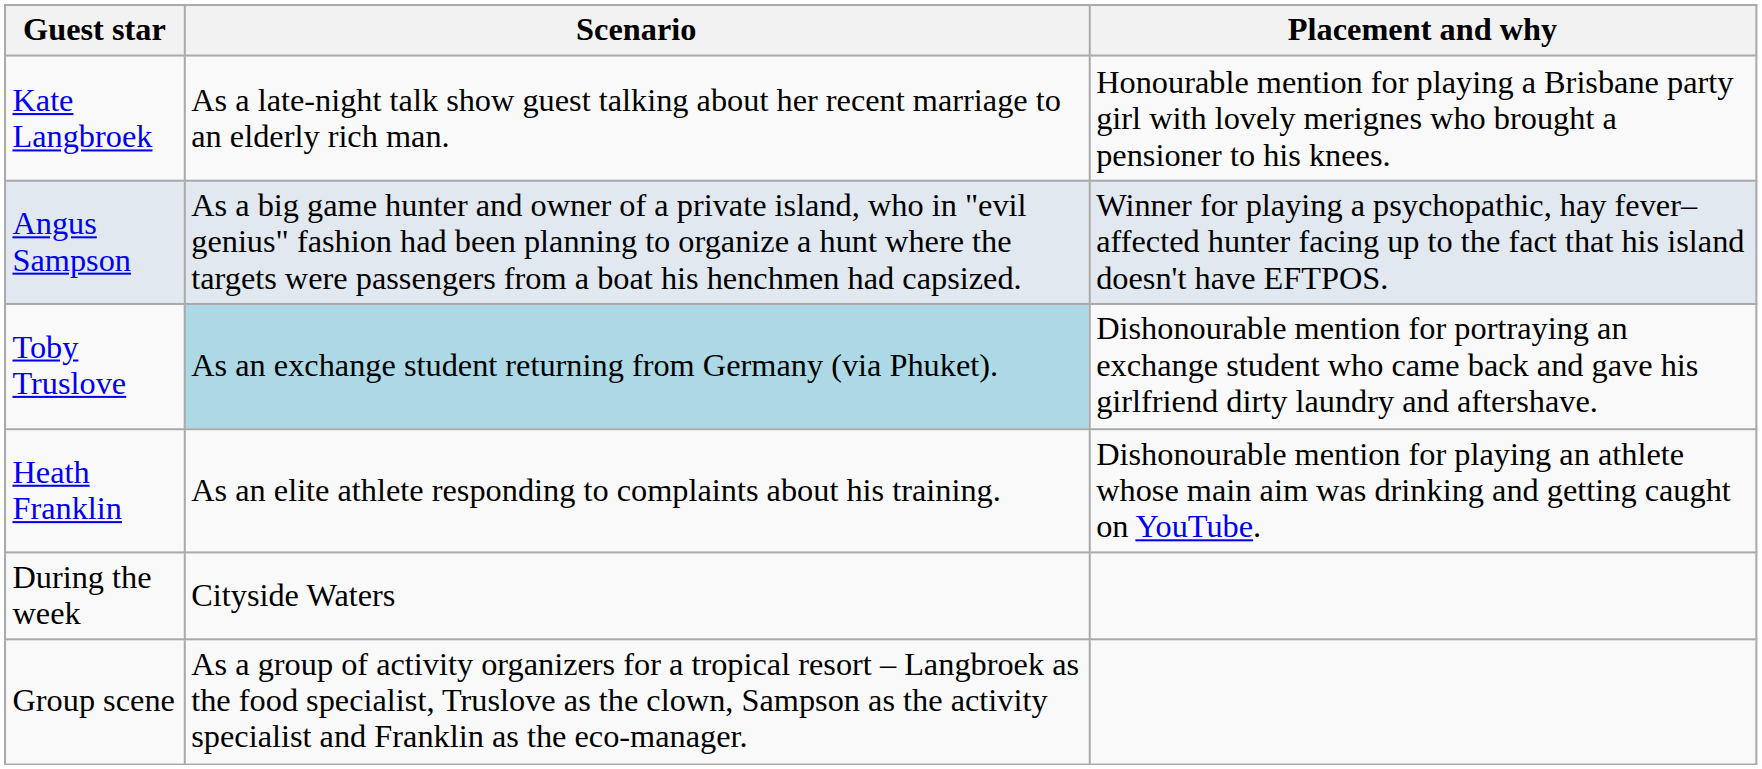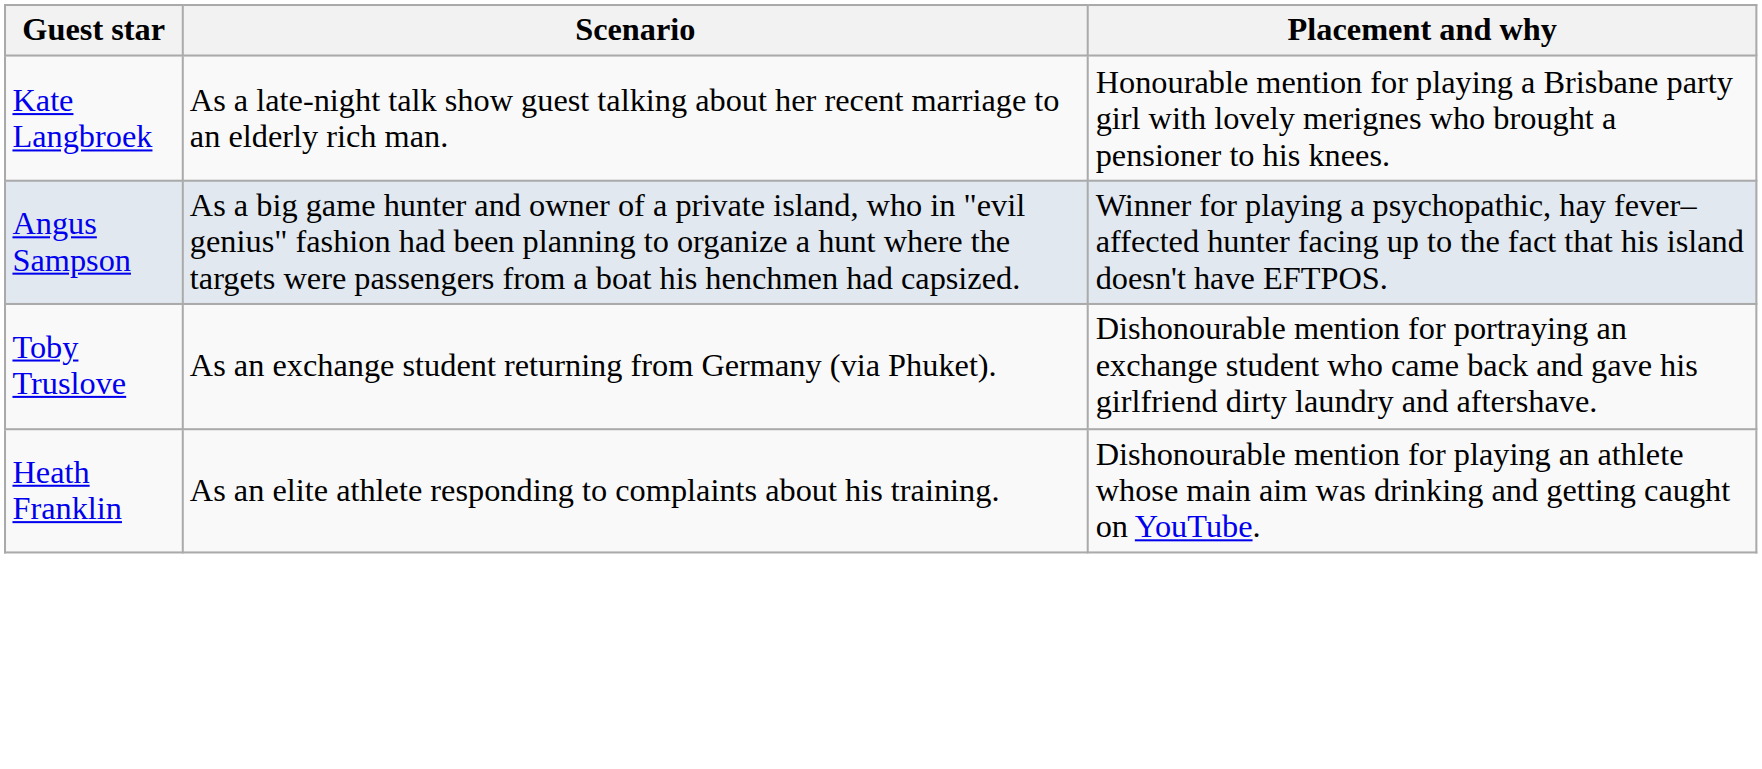 <table class="wikitable">
 <tr>
 <th>Guest star</th>
 <th>Scenario</th>
 <th>Placement and why</th>
 </tr>
 <tr>
 <td><a href='#'>Kate Langbroek</a></td>
 <td>As a late-night talk show guest talking about her recent marriage to an elderly rich man.</td>
 <td>Honourable mention for playing a Brisbane party girl with lovely merignes who brought a pensioner to his knees.</td>
 </tr>
 <tr style="background:#E1E8EF;">
 <td><a href='#'>Angus Sampson</a></td>
 <td>As a big game hunter and owner of a private island, who in "evil genius" fashion had been planning to organize a hunt where the targets were passengers from a boat his henchmen had capsized.</td>
 <td>Winner for playing a psychopathic, hay fever–affected hunter facing up to the fact that his island doesn't have EFTPOS.</td>
 </tr>
 <tr>
 <td><a href='#'>Toby Truslove</a></td>
-<td style="background: lightblue;">As an exchange student returning from Germany (via Phuket).</td>
+<td>As an exchange student returning from Germany (via Phuket).</td>
 <td>Dishonourable mention for portraying an exchange student who came back and gave his girlfriend dirty laundry and aftershave.</td>
 </tr>
 <tr>
 <td><a href='#'>Heath Franklin</a></td>
 <td>As an elite athlete responding to complaints about his training.</td>
 <td>Dishonourable mention for playing an athlete whose main aim was drinking and getting caught on <a href='#'>YouTube</a>.</td>
 </tr>
-<tr>
-<td>During the week</td>
-<td>Cityside Waters</td>
-<td></td>
-</tr>
-<tr>
-<td>Group scene</td>
-<td>As a group of activity organizers for a tropical resort – Langbroek as the food specialist, Truslove as the clown, Sampson as the activity specialist and Franklin as the eco-manager.</td>
-<td></td>
-</tr>
 </table>
